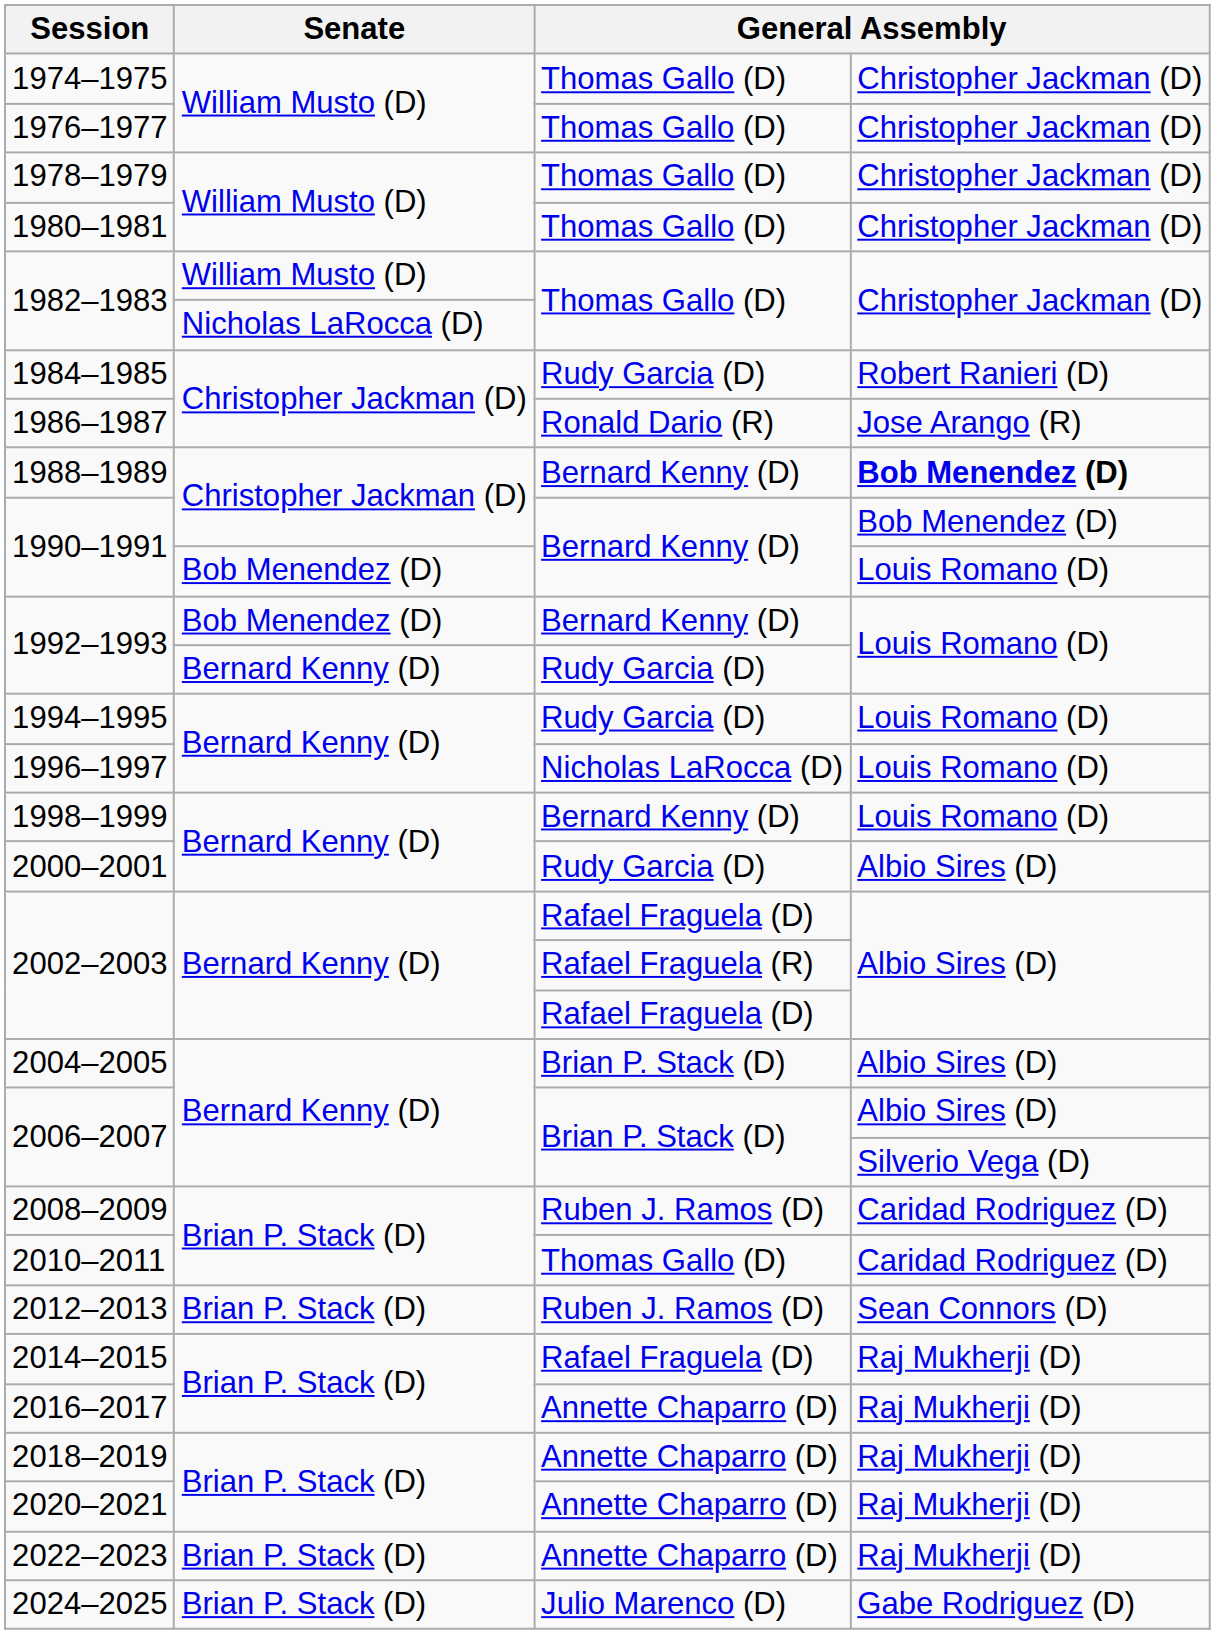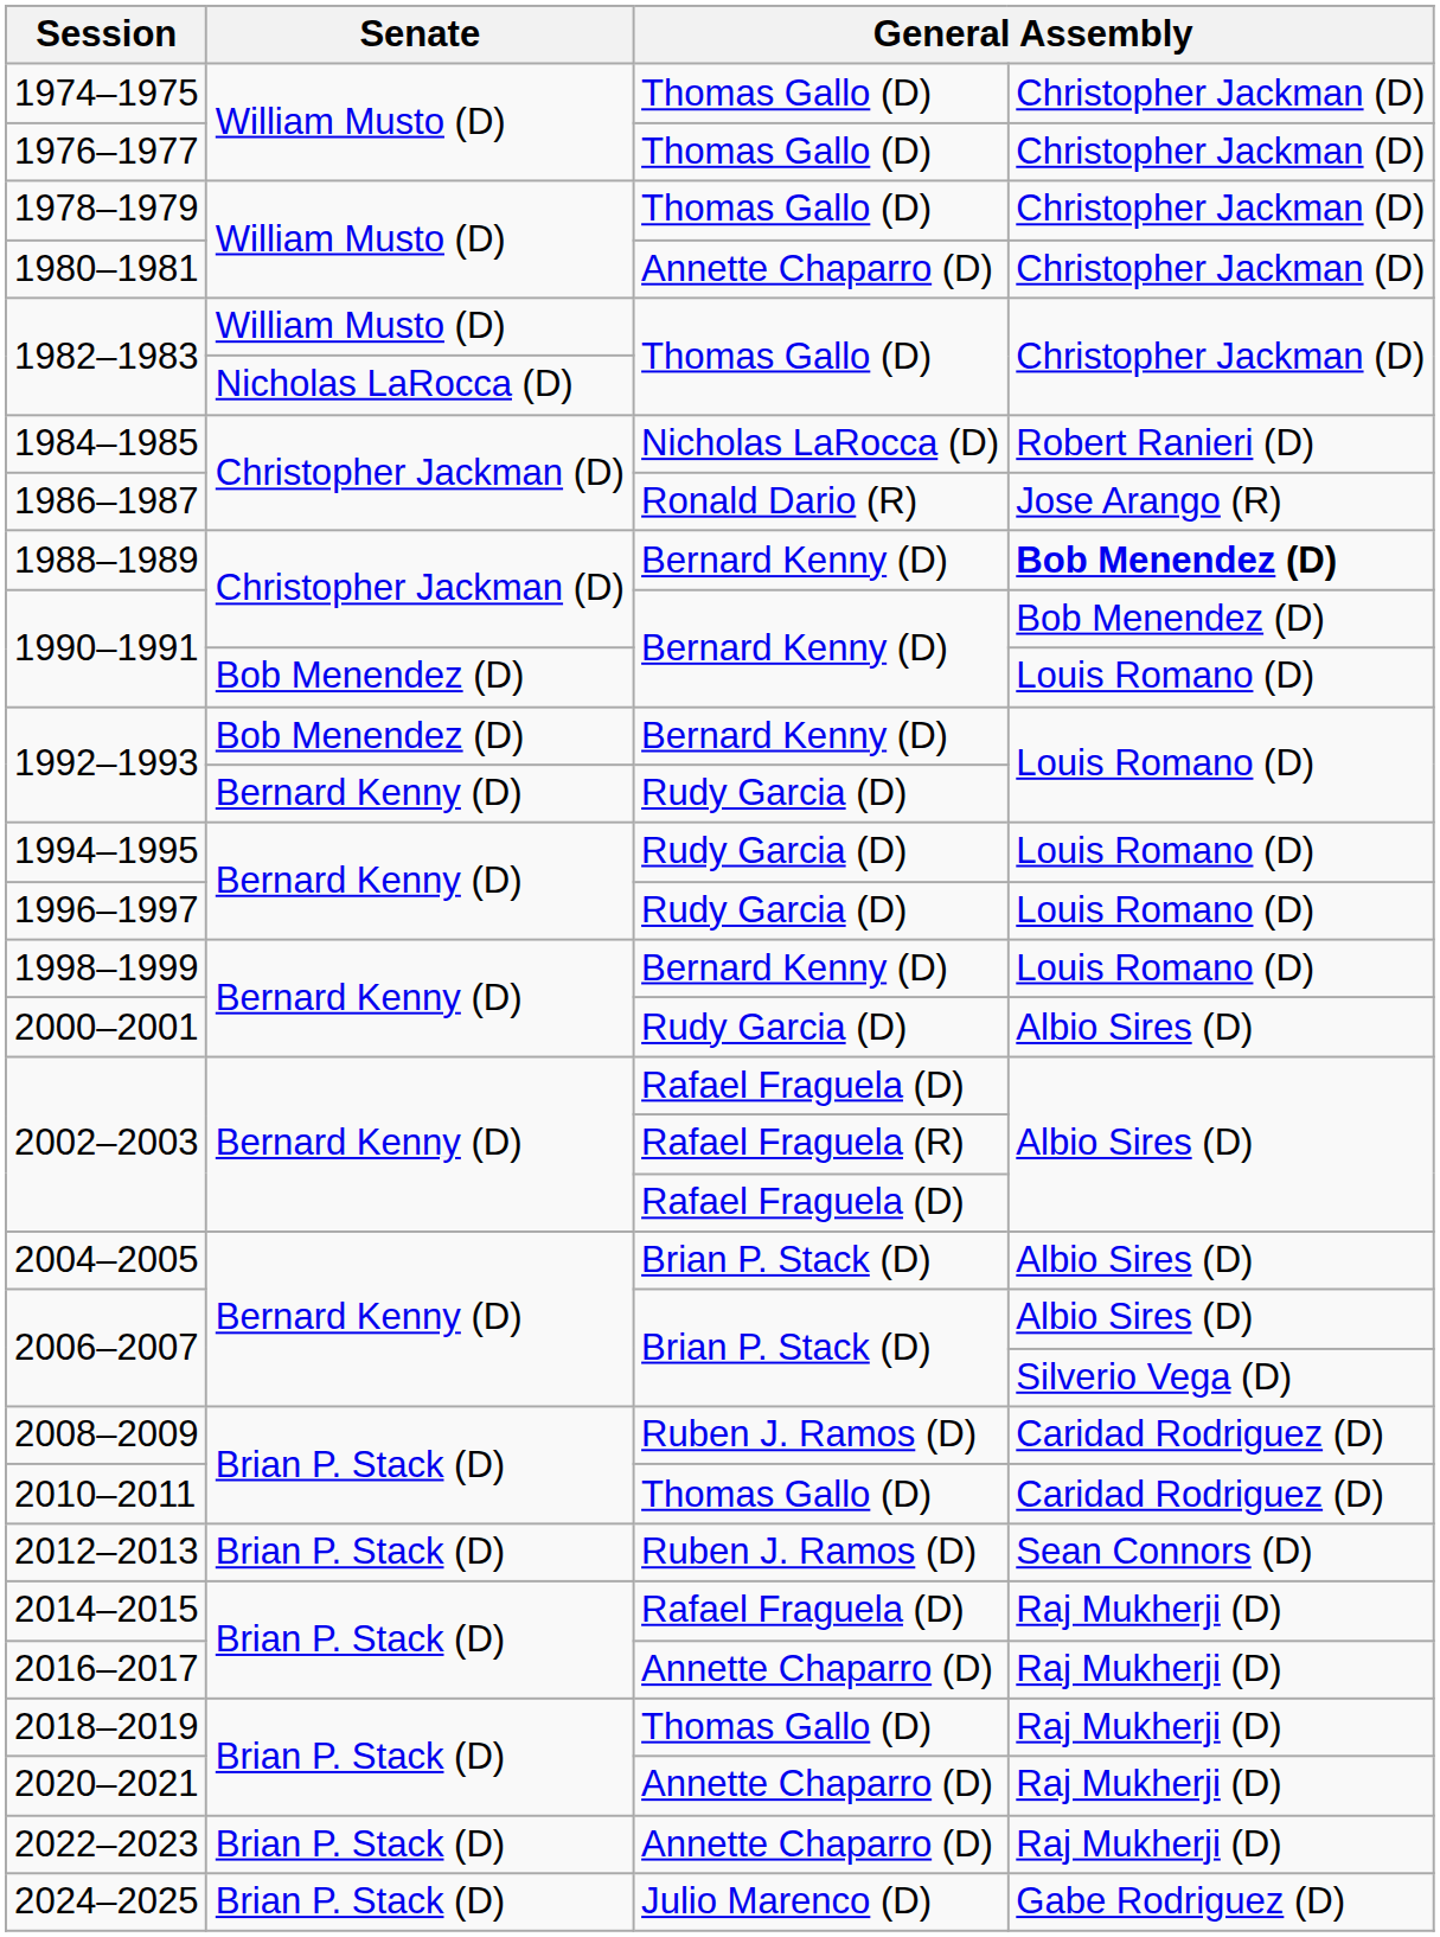 <table class="wikitable">
 <tr>
 <th>Session</th>
 <th>Senate</th>
 <th colspan=2>General Assembly</th>
 </tr>
 <tr>
 <td>1974–1975</td>
 <td rowspan=2 ><a href='#'>William Musto</a> (D)</td>
 <td><a href='#'>Thomas Gallo</a> (D)</td>
 <td><a href='#'>Christopher Jackman</a> (D)</td>
 </tr>
 <tr>
 <td>1976–1977</td>
 <td><a href='#'>Thomas Gallo</a> (D)</td>
 <td><a href='#'>Christopher Jackman</a> (D)</td>
 </tr>
 <tr>
 <td>1978–1979</td>
 <td rowspan=2 ><a href='#'>William Musto</a> (D)</td>
 <td><a href='#'>Thomas Gallo</a> (D)</td>
 <td><a href='#'>Christopher Jackman</a> (D)</td>
 </tr>
 <tr>
 <td>1980–1981</td>
-<td><a href='#'>Thomas Gallo</a> (D)</td>
+<td><a href='#'>Annette Chaparro</a> (D)</td>
 <td><a href='#'>Christopher Jackman</a> (D)</td>
 </tr>
 <tr>
 <td rowspan=2>1982–1983</td>
 <td><a href='#'>William Musto</a> (D)</td>
 <td rowspan=2 ><a href='#'>Thomas Gallo</a> (D)</td>
 <td rowspan=2 ><a href='#'>Christopher Jackman</a> (D)</td>
 </tr>
 <tr>
 <td><a href='#'>Nicholas LaRocca</a> (D)</td>
 </tr>
 <tr>
 <td>1984–1985</td>
 <td rowspan=2 ><a href='#'>Christopher Jackman</a> (D)</td>
-<td><a href='#'>Rudy Garcia</a> (D)</td>
+<td><a href='#'>Nicholas LaRocca</a> (D)</td>
 <td><a href='#'>Robert Ranieri</a> (D)</td>
 </tr>
 <tr>
 <td>1986–1987</td>
 <td><a href='#'>Ronald Dario</a> (R)</td>
 <td><a href='#'>Jose Arango</a> (R)</td>
 </tr>
 <tr>
 <td>1988–1989</td>
 <td rowspan=2 ><a href='#'>Christopher Jackman</a> (D)</td>
 <td><a href='#'>Bernard Kenny</a> (D)</td>
 <td><strong><a href='#'>Bob Menendez</a> (D)</strong></td>
 </tr>
 <tr>
 <td rowspan=2>1990–1991</td>
 <td rowspan=2 ><a href='#'>Bernard Kenny</a> (D)</td>
 <td><a href='#'>Bob Menendez</a> (D)</td>
 </tr>
 <tr>
 <td><a href='#'>Bob Menendez</a> (D)</td>
 <td><a href='#'>Louis Romano</a> (D)</td>
 </tr>
 <tr>
 <td rowspan=2>1992–1993</td>
 <td><a href='#'>Bob Menendez</a> (D)</td>
 <td><a href='#'>Bernard Kenny</a> (D)</td>
 <td rowspan=2 ><a href='#'>Louis Romano</a> (D)</td>
 </tr>
 <tr>
 <td><a href='#'>Bernard Kenny</a> (D)</td>
 <td><a href='#'>Rudy Garcia</a> (D)</td>
 </tr>
 <tr>
 <td>1994–1995</td>
 <td rowspan=2 ><a href='#'>Bernard Kenny</a> (D)</td>
 <td><a href='#'>Rudy Garcia</a> (D)</td>
 <td><a href='#'>Louis Romano</a> (D)</td>
 </tr>
 <tr>
 <td>1996–1997</td>
-<td><a href='#'>Nicholas LaRocca</a> (D)</td>
+<td><a href='#'>Rudy Garcia</a> (D)</td>
 <td><a href='#'>Louis Romano</a> (D)</td>
 </tr>
 <tr>
 <td>1998–1999</td>
 <td rowspan=2 ><a href='#'>Bernard Kenny</a> (D)</td>
 <td><a href='#'>Bernard Kenny</a> (D)</td>
 <td><a href='#'>Louis Romano</a> (D)</td>
 </tr>
 <tr>
 <td>2000–2001</td>
 <td><a href='#'>Rudy Garcia</a> (D)</td>
 <td><a href='#'>Albio Sires</a> (D)</td>
 </tr>
 <tr>
 <td rowspan=3>2002–2003</td>
 <td rowspan=3 ><a href='#'>Bernard Kenny</a> (D)</td>
 <td><a href='#'>Rafael Fraguela</a> (D)</td>
 <td rowspan=3 ><a href='#'>Albio Sires</a> (D)</td>
 </tr>
 <tr>
 <td><a href='#'>Rafael Fraguela</a> (R)</td>
 </tr>
 <tr>
 <td><a href='#'>Rafael Fraguela</a> (D)</td>
 </tr>
 <tr>
 <td>2004–2005</td>
 <td rowspan=3 ><a href='#'>Bernard Kenny</a> (D)</td>
 <td><a href='#'>Brian P. Stack</a> (D)</td>
 <td><a href='#'>Albio Sires</a> (D)</td>
 </tr>
 <tr>
 <td rowspan=2>2006–2007</td>
 <td rowspan=2 ><a href='#'>Brian P. Stack</a> (D)</td>
 <td><a href='#'>Albio Sires</a> (D)</td>
 </tr>
 <tr>
 <td><a href='#'>Silverio Vega</a> (D)</td>
 </tr>
 <tr>
 <td>2008–2009</td>
 <td rowspan=2 ><a href='#'>Brian P. Stack</a> (D)</td>
 <td><a href='#'>Ruben J. Ramos</a> (D)</td>
 <td><a href='#'>Caridad Rodriguez</a> (D)</td>
 </tr>
 <tr>
 <td>2010–2011</td>
 <td><a href='#'>Thomas Gallo</a> (D)</td>
 <td><a href='#'>Caridad Rodriguez</a> (D)</td>
 </tr>
 <tr>
 <td>2012–2013</td>
 <td><a href='#'>Brian P. Stack</a> (D)</td>
 <td><a href='#'>Ruben J. Ramos</a> (D)</td>
 <td><a href='#'>Sean Connors</a> (D)</td>
 </tr>
 <tr>
 <td>2014–2015</td>
 <td rowspan=2 ><a href='#'>Brian P. Stack</a> (D)</td>
 <td><a href='#'>Rafael Fraguela</a> (D)</td>
 <td><a href='#'>Raj Mukherji</a> (D)</td>
 </tr>
 <tr>
 <td>2016–2017</td>
 <td><a href='#'>Annette Chaparro</a> (D)</td>
 <td><a href='#'>Raj Mukherji</a> (D)</td>
 </tr>
 <tr>
 <td>2018–2019</td>
 <td rowspan=2 ><a href='#'>Brian P. Stack</a> (D)</td>
-<td><a href='#'>Annette Chaparro</a> (D)</td>
+<td><a href='#'>Thomas Gallo</a> (D)</td>
 <td><a href='#'>Raj Mukherji</a> (D)</td>
 </tr>
 <tr>
 <td>2020–2021</td>
 <td><a href='#'>Annette Chaparro</a> (D)</td>
 <td><a href='#'>Raj Mukherji</a> (D)</td>
 </tr>
 <tr>
 <td>2022–2023</td>
 <td><a href='#'>Brian P. Stack</a> (D)</td>
 <td><a href='#'>Annette Chaparro</a> (D)</td>
 <td><a href='#'>Raj Mukherji</a> (D)</td>
 </tr>
 <tr>
 <td>2024–2025</td>
 <td><a href='#'>Brian P. Stack</a> (D)</td>
 <td><a href='#'>Julio Marenco</a> (D)</td>
 <td><a href='#'>Gabe Rodriguez</a> (D)</td>
 </tr>
 </table>
